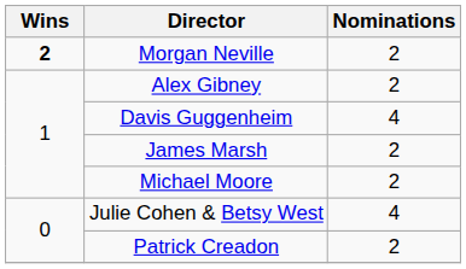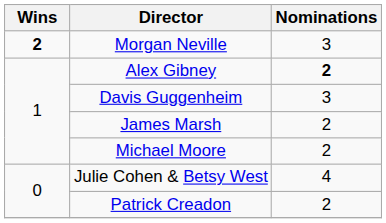 <table class="wikitable" style="text-align:center;">
 <tr>
 <th scope="col" width="55">Wins</th>
 <th scope="col">Director</th>
 <th scope="col" width="55">Nominations</th>
 </tr>
 <tr>
 <td rowspan=1><strong>2</strong></td>
 <td><a href='#'>Morgan Neville</a></td>
-<td>2</td>
+<td>3</td>
 </tr>
 <tr>
 <td rowspan="4">1</td>
 <td><a href='#'>Alex Gibney</a></td>
-<td>2</td>
+<td><strong>2</strong></td>
 </tr>
 <tr>
 <td><a href='#'>Davis Guggenheim</a></td>
-<td>4</td>
+<td>3</td>
 </tr>
 <tr>
 <td><a href='#'>James Marsh</a></td>
 <td>2</td>
 </tr>
 <tr>
 <td><a href='#'>Michael Moore</a></td>
 <td>2</td>
 </tr>
 <tr>
 <td rowspan="2">0</td>
 <td>Julie Cohen & <a href='#'>Betsy West</a></td>
 <td>4</td>
 </tr>
 <tr>
 <td><a href='#'>Patrick Creadon</a></td>
 <td>2</td>
 </tr>
 <tr>
 </tr>
 </table>
